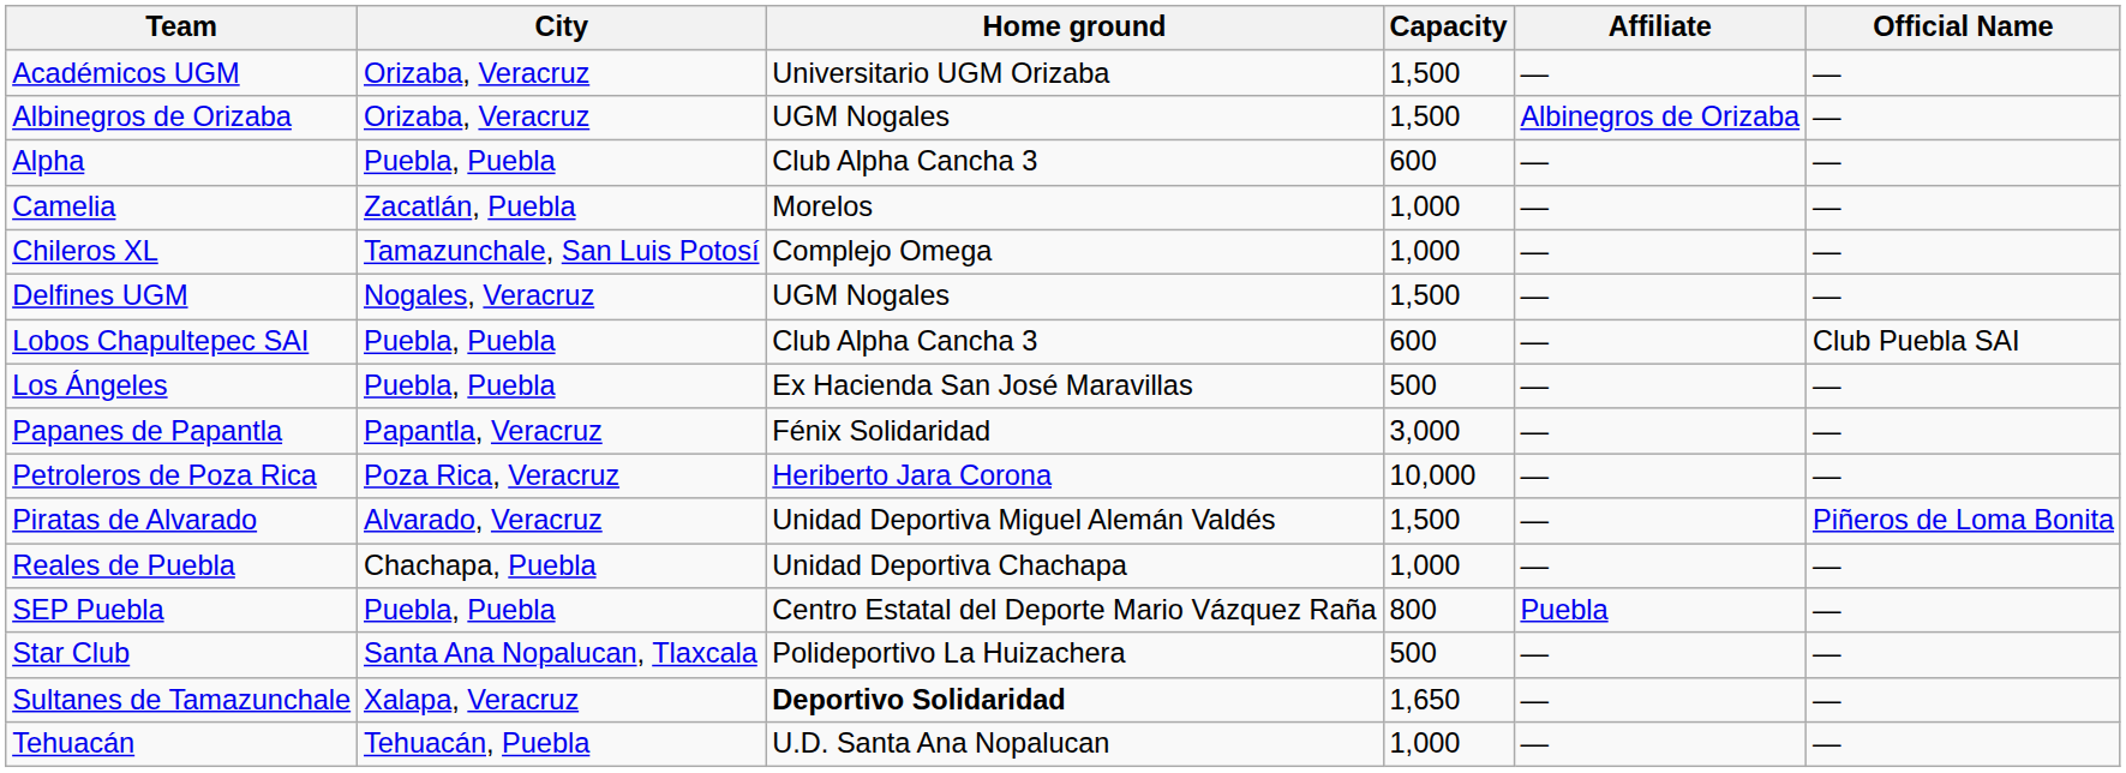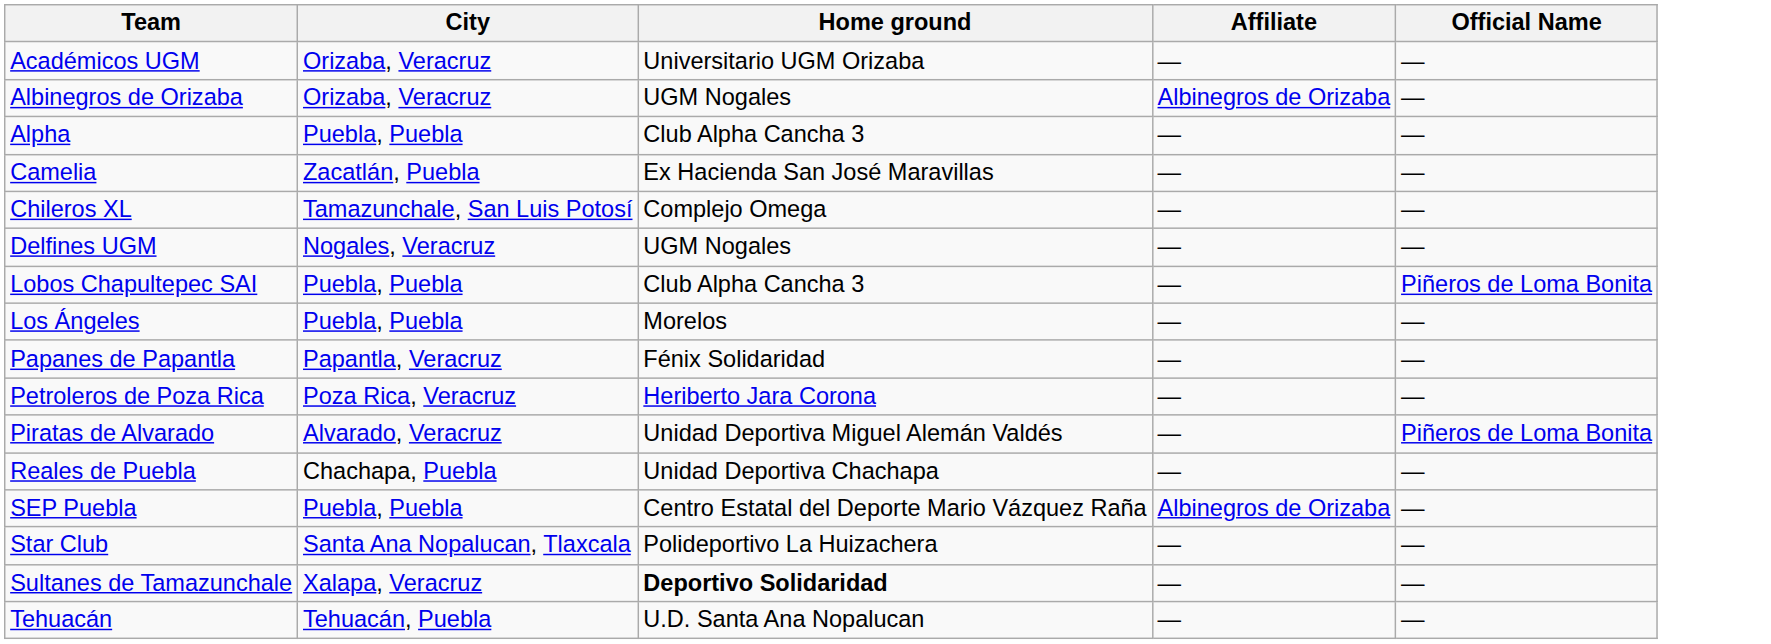 <table class="wikitable sortable">
 <tr>
 <th>Team</th>
 <th>City</th>
 <th>Home ground</th>
-<th>Capacity</th>
 <th>Affiliate</th>
 <th>Official Name</th>
 </tr>
 <tr>
 <td><a href='#'>Académicos UGM</a></td>
 <td><a href='#'>Orizaba</a>, <a href='#'>Veracruz</a></td>
 <td>Universitario UGM Orizaba</td>
-<td>1,500</td>
 <td>—</td>
 <td>—</td>
 </tr>
 <tr>
 <td><a href='#'>Albinegros de Orizaba</a></td>
 <td><a href='#'>Orizaba</a>, <a href='#'>Veracruz</a></td>
 <td>UGM Nogales</td>
-<td>1,500</td>
 <td><a href='#'>Albinegros de Orizaba</a></td>
 <td>—</td>
 </tr>
 <tr>
 <td><a href='#'>Alpha</a></td>
 <td><a href='#'>Puebla</a>, <a href='#'>Puebla</a></td>
 <td>Club Alpha Cancha 3</td>
-<td>600</td>
 <td>—</td>
 <td>—</td>
 </tr>
 <tr>
 <td><a href='#'>Camelia</a></td>
 <td><a href='#'>Zacatlán</a>, <a href='#'>Puebla</a></td>
-<td>Morelos</td>
-<td>1,000</td>
+<td>Ex Hacienda San José Maravillas</td>
 <td>—</td>
 <td>—</td>
 </tr>
 <tr>
 <td><a href='#'>Chileros XL</a></td>
 <td><a href='#'>Tamazunchale</a>, <a href='#'>San Luis Potosí</a></td>
 <td>Complejo Omega</td>
-<td>1,000</td>
 <td>—</td>
 <td>—</td>
 </tr>
 <tr>
 <td><a href='#'>Delfines UGM</a></td>
 <td><a href='#'>Nogales</a>, <a href='#'>Veracruz</a></td>
 <td>UGM Nogales</td>
-<td>1,500</td>
 <td>—</td>
 <td>—</td>
 </tr>
 <tr>
 <td><a href='#'>Lobos Chapultepec SAI</a></td>
 <td><a href='#'>Puebla</a>, <a href='#'>Puebla</a></td>
 <td>Club Alpha Cancha 3</td>
-<td>600</td>
 <td>—</td>
-<td>Club Puebla SAI</td>
+<td><a href='#'>Piñeros de Loma Bonita</a></td>
 </tr>
 <tr>
 <td><a href='#'>Los Ángeles</a></td>
 <td><a href='#'>Puebla</a>, <a href='#'>Puebla</a></td>
-<td>Ex Hacienda San José Maravillas</td>
-<td>500</td>
+<td>Morelos</td>
 <td>—</td>
 <td>—</td>
 </tr>
 <tr>
 <td><a href='#'>Papanes de Papantla</a></td>
 <td><a href='#'>Papantla</a>, <a href='#'>Veracruz</a></td>
 <td>Fénix Solidaridad</td>
-<td>3,000</td>
 <td>—</td>
 <td>—</td>
 </tr>
 <tr>
 <td><a href='#'>Petroleros de Poza Rica</a></td>
 <td><a href='#'>Poza Rica</a>, <a href='#'>Veracruz</a></td>
 <td><a href='#'>Heriberto Jara Corona</a></td>
-<td>10,000</td>
 <td>—</td>
 <td>—</td>
 </tr>
 <tr>
 <td><a href='#'>Piratas de Alvarado</a></td>
 <td><a href='#'>Alvarado</a>, <a href='#'>Veracruz</a></td>
 <td>Unidad Deportiva Miguel Alemán Valdés</td>
-<td>1,500</td>
 <td>—</td>
 <td><a href='#'>Piñeros de Loma Bonita</a></td>
 </tr>
 <tr>
 <td><a href='#'>Reales de Puebla</a></td>
 <td>Chachapa, <a href='#'>Puebla</a></td>
 <td>Unidad Deportiva Chachapa</td>
-<td>1,000</td>
 <td>—</td>
 <td>—</td>
 </tr>
 <tr>
 <td><a href='#'>SEP Puebla</a></td>
 <td><a href='#'>Puebla</a>, <a href='#'>Puebla</a></td>
 <td>Centro Estatal del Deporte Mario Vázquez Raña</td>
-<td>800</td>
-<td><a href='#'>Puebla</a></td>
+<td><a href='#'>Albinegros de Orizaba</a></td>
 <td>—</td>
 </tr>
 <tr>
 <td><a href='#'>Star Club</a></td>
 <td><a href='#'>Santa Ana Nopalucan</a>, <a href='#'>Tlaxcala</a></td>
 <td>Polideportivo La Huizachera</td>
-<td>500</td>
 <td>—</td>
 <td>—</td>
 </tr>
 <tr>
 <td><a href='#'>Sultanes de Tamazunchale</a></td>
 <td><a href='#'>Xalapa</a>, <a href='#'>Veracruz</a></td>
 <td><strong>Deportivo Solidaridad</strong></td>
-<td>1,650</td>
 <td>—</td>
 <td>—</td>
 </tr>
 <tr>
 <td><a href='#'>Tehuacán</a></td>
 <td><a href='#'>Tehuacán</a>, <a href='#'>Puebla</a></td>
 <td>U.D. Santa Ana Nopalucan</td>
-<td>1,000</td>
 <td>—</td>
 <td>—</td>
 </tr>
 </table>
